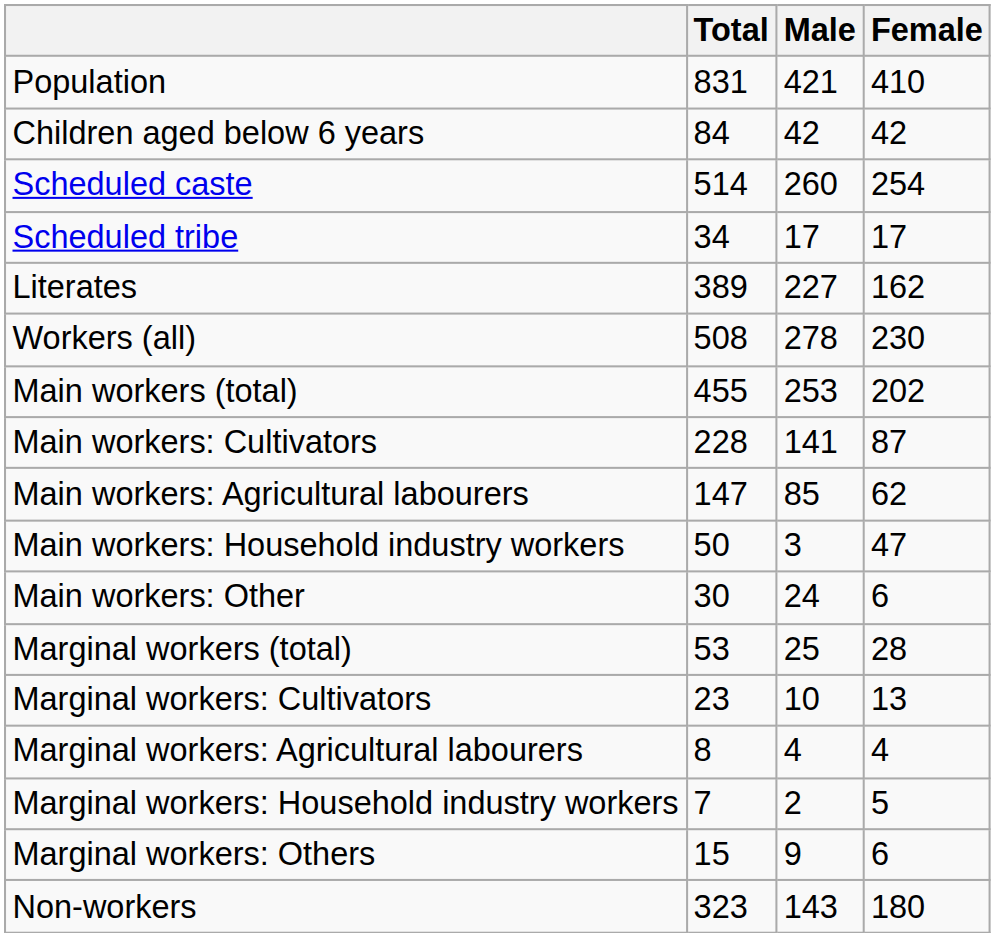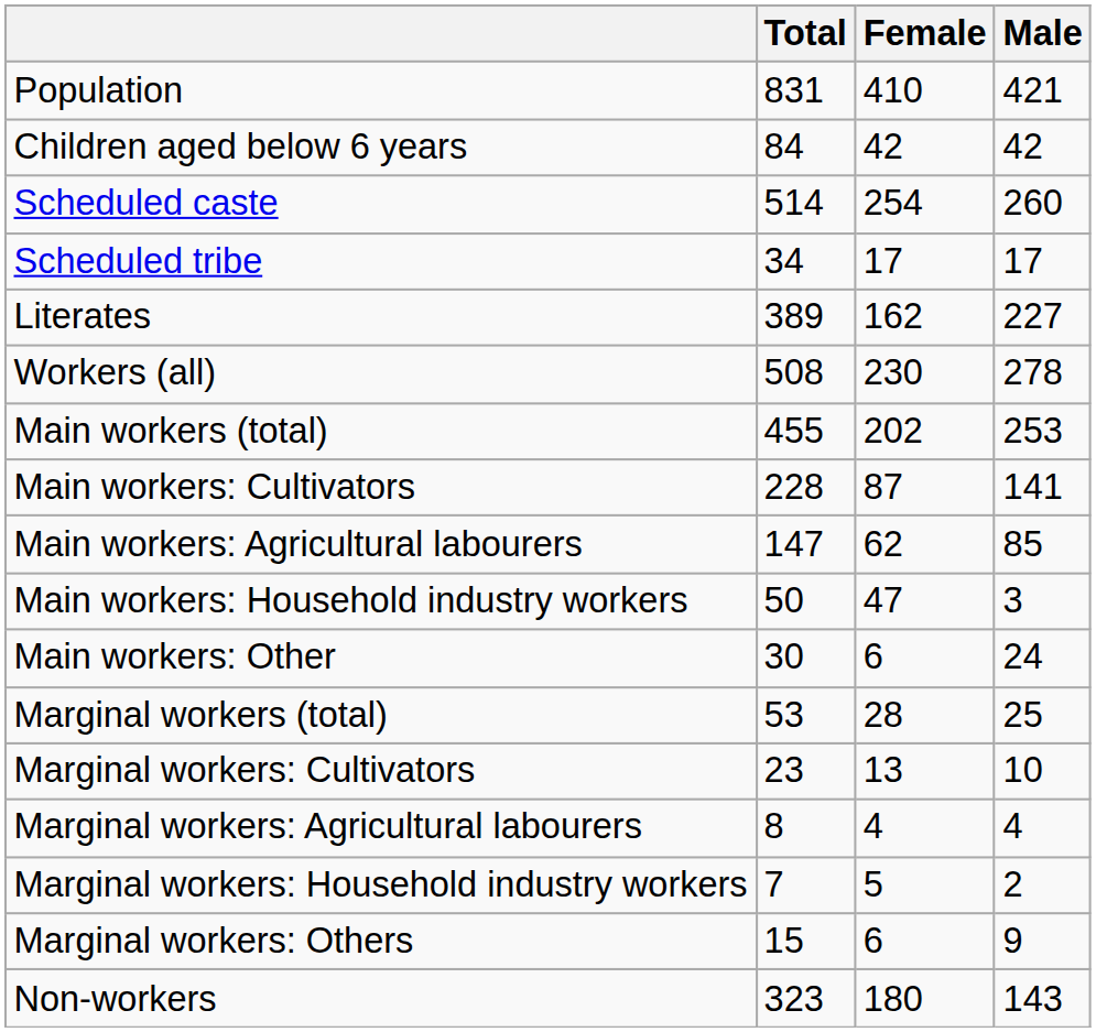 <table class="wikitable sortable">
 <tr>
 <th></th>
 <th>Total</th>
+<th>Female</th>
 <th>Male</th>
-<th>Female</th>
 </tr>
 <tr>
 <td>Population</td>
 <td>831</td>
+<td>410</td>
 <td>421</td>
-<td>410</td>
 </tr>
 <tr>
 <td>Children aged below 6 years</td>
 <td>84</td>
 <td>42</td>
 <td>42</td>
 </tr>
 <tr>
 <td><a href='#'>Scheduled caste</a></td>
 <td>514</td>
+<td>254</td>
 <td>260</td>
-<td>254</td>
 </tr>
 <tr>
 <td><a href='#'>Scheduled tribe</a></td>
 <td>34</td>
 <td>17</td>
 <td>17</td>
 </tr>
 <tr>
 <td>Literates</td>
 <td>389</td>
+<td>162</td>
 <td>227</td>
-<td>162</td>
 </tr>
 <tr>
 <td>Workers (all)</td>
 <td>508</td>
+<td>230</td>
 <td>278</td>
-<td>230</td>
 </tr>
 <tr>
 <td>Main workers (total)</td>
 <td>455</td>
+<td>202</td>
 <td>253</td>
-<td>202</td>
 </tr>
 <tr>
 <td>Main workers: Cultivators</td>
 <td>228</td>
+<td>87</td>
 <td>141</td>
-<td>87</td>
 </tr>
 <tr>
 <td>Main workers: Agricultural labourers</td>
 <td>147</td>
+<td>62</td>
 <td>85</td>
-<td>62</td>
 </tr>
 <tr>
 <td>Main workers: Household industry workers</td>
 <td>50</td>
+<td>47</td>
 <td>3</td>
-<td>47</td>
 </tr>
 <tr>
 <td>Main workers: Other</td>
 <td>30</td>
+<td>6</td>
 <td>24</td>
-<td>6</td>
 </tr>
 <tr>
 <td>Marginal workers (total)</td>
 <td>53</td>
+<td>28</td>
 <td>25</td>
-<td>28</td>
 </tr>
 <tr>
 <td>Marginal workers: Cultivators</td>
 <td>23</td>
+<td>13</td>
 <td>10</td>
-<td>13</td>
 </tr>
 <tr>
 <td>Marginal workers: Agricultural labourers</td>
 <td>8</td>
 <td>4</td>
 <td>4</td>
 </tr>
 <tr>
 <td>Marginal workers: Household industry workers</td>
 <td>7</td>
+<td>5</td>
 <td>2</td>
-<td>5</td>
 </tr>
 <tr>
 <td>Marginal workers: Others</td>
 <td>15</td>
+<td>6</td>
 <td>9</td>
-<td>6</td>
 </tr>
 <tr>
 <td>Non-workers</td>
 <td>323</td>
+<td>180</td>
 <td>143</td>
-<td>180</td>
 </tr>
 </table>
